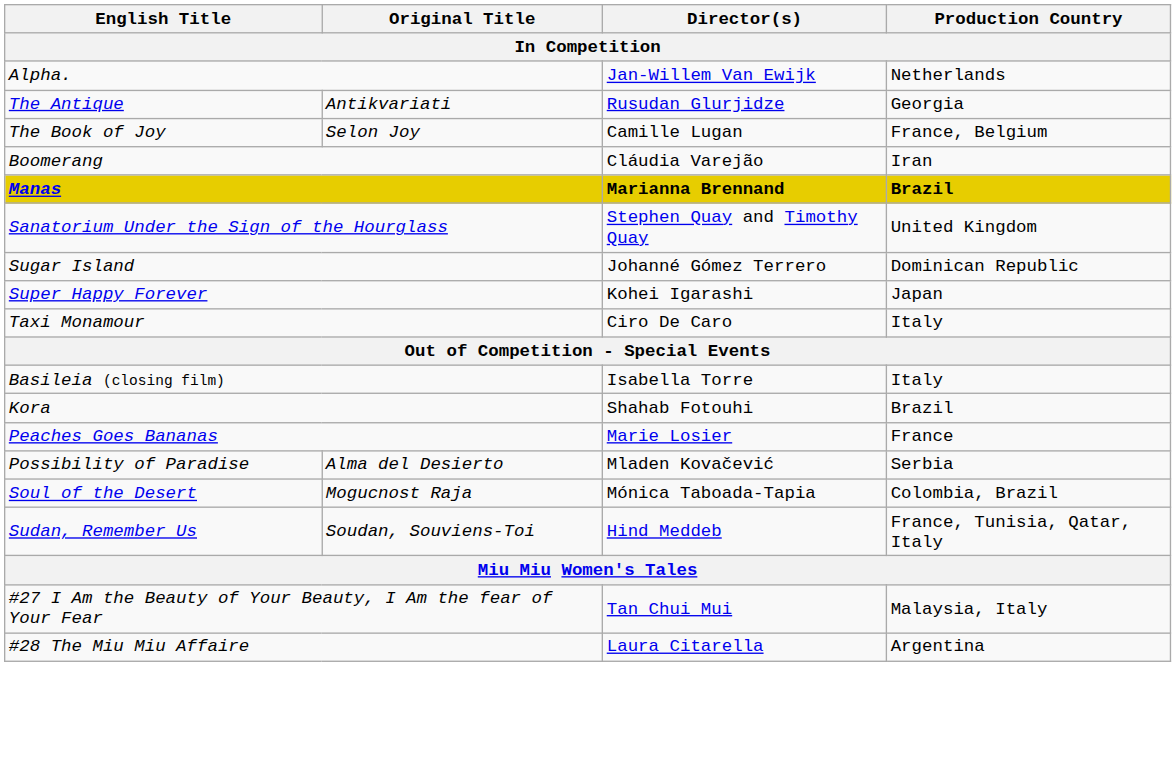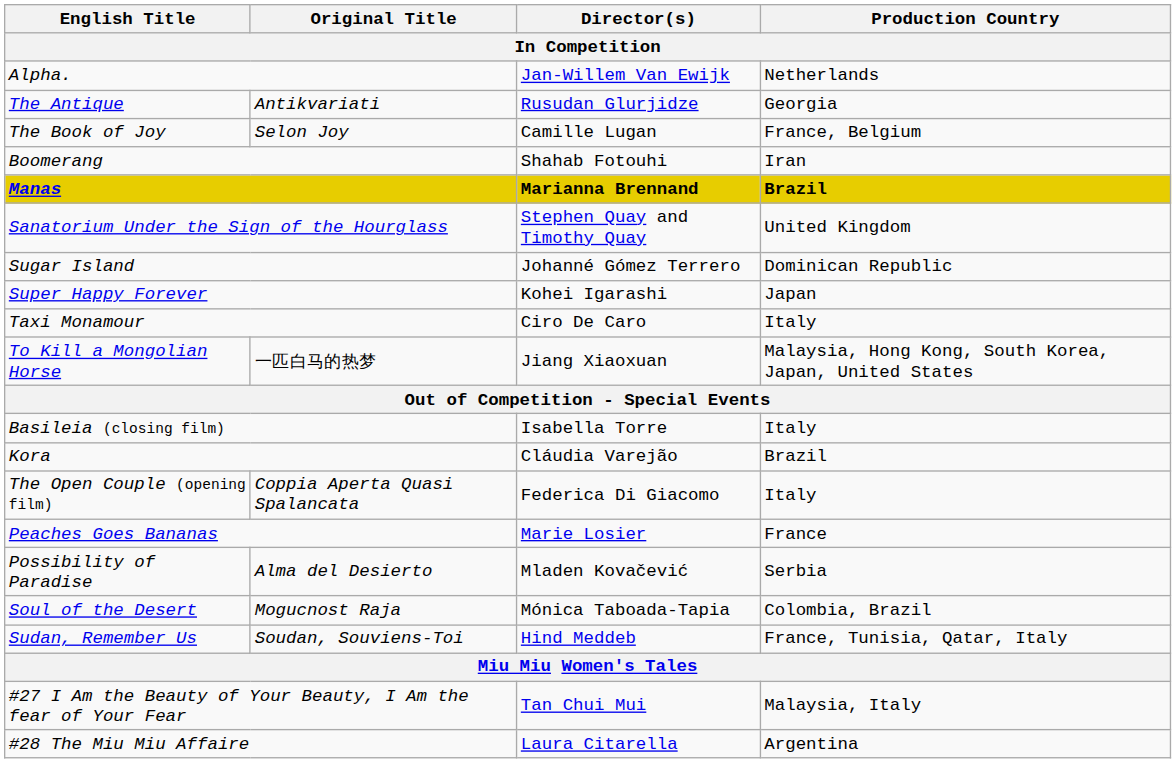 <table class="wikitable">
 <tr>
 <th>English Title</th>
 <th>Original Title</th>
 <th>Director(s)</th>
 <th>Production Country</th>
 </tr>
 <tr>
 <th colspan="4">In Competition</th>
 </tr>
 <tr>
 <td colspan="2"><em>Alpha.</em></td>
 <td><a href='#'>Jan-Willem Van Ewijk</a></td>
 <td>Netherlands</td>
 </tr>
 <tr>
 <td><em><a href='#'>The Antique</a></em></td>
 <td><em>Antikvariati</em></td>
 <td><a href='#'>Rusudan Glurjidze</a></td>
 <td>Georgia</td>
 </tr>
 <tr>
 <td><em>The Book of Joy</em></td>
 <td><em>Selon Joy</em></td>
 <td>Camille Lugan</td>
 <td>France, Belgium</td>
 </tr>
 <tr>
 <td colspan="2"><em>Boomerang</em></td>
-<td>Cláudia Varejão</td>
+<td>Shahab Fotouhi</td>
 <td>Iran</td>
 </tr>
 <tr style="background:#E7CD00;">
 <td colspan="2"><strong><em><a href='#'>Manas</a></em></strong></td>
 <td><strong>Marianna Brennand</strong></td>
 <td><strong>Brazil</strong></td>
 </tr>
 <tr>
 <td colspan="2"><em><a href='#'>Sanatorium Under the Sign of the Hourglass</a></em></td>
 <td><a href='#'>Stephen Quay</a> and <a href='#'>Timothy Quay</a></td>
 <td>United Kingdom</td>
 </tr>
 <tr>
 <td colspan="2"><em>Sugar Island</em></td>
 <td>Johanné Gómez Terrero</td>
 <td>Dominican Republic</td>
 </tr>
 <tr>
 <td colspan="2"><em><a href='#'>Super Happy Forever</a></em></td>
 <td>Kohei Igarashi</td>
 <td>Japan</td>
 </tr>
 <tr>
 <td colspan="2"><em>Taxi Monamour</em></td>
 <td>Ciro De Caro</td>
 <td>Italy</td>
 </tr>
 <tr>
+<td><em><a href='#'>To Kill a Mongolian Horse</a></em></td>
+<td>一匹白马的热梦</td>
+<td>Jiang Xiaoxuan</td>
+<td>Malaysia, Hong Kong, South Korea, Japan, United States</td>
+</tr>
+<tr>
 <th colspan="4">Out of Competition - Special Events</th>
 </tr>
 <tr>
 <td colspan="2"><em>Basileia</em> <small>(closing film)</small></td>
 <td>Isabella Torre</td>
 <td>Italy</td>
 </tr>
 <tr>
 <td colspan="2"><em>Kora</em></td>
-<td>Shahab Fotouhi</td>
+<td>Cláudia Varejão</td>
 <td>Brazil</td>
+</tr>
+<tr>
+<td><em>The Open Couple</em> <small>(opening film)</small></td>
+<td><em>Coppia Aperta Quasi Spalancata</em></td>
+<td>Federica Di Giacomo</td>
+<td>Italy</td>
 </tr>
 <tr>
 <td colspan="2"><em><a href='#'>Peaches Goes Bananas</a></em></td>
 <td><a href='#'>Marie Losier</a></td>
 <td>France</td>
 </tr>
 <tr>
 <td><em>Possibility of Paradise</em></td>
 <td><em>Alma del Desierto</em></td>
 <td>Mladen Kovačević</td>
 <td>Serbia</td>
 </tr>
 <tr>
 <td><em><a href='#'>Soul of the Desert</a></em></td>
 <td><em>Mogucnost Raja</em></td>
 <td>Mónica Taboada-Tapia</td>
 <td>Colombia, Brazil</td>
 </tr>
 <tr>
 <td><em><a href='#'>Sudan, Remember Us</a></em></td>
 <td><em>Soudan, Souviens-Toi</em></td>
 <td><a href='#'>Hind Meddeb</a></td>
 <td>France, Tunisia, Qatar, Italy</td>
 </tr>
 <tr>
 <th colspan="4"><a href='#'>Miu Miu</a> <a href='#'>Women's Tales</a></th>
 </tr>
 <tr>
 <td colspan="2"><em>#27 I Am the Beauty of Your Beauty, I Am the fear of Your Fear</em></td>
 <td><a href='#'>Tan Chui Mui</a></td>
 <td>Malaysia, Italy</td>
 </tr>
 <tr>
 <td colspan="2"><em>#28 The Miu Miu Affaire</em></td>
 <td><a href='#'>Laura Citarella</a></td>
 <td>Argentina</td>
 </tr>
 </table>
